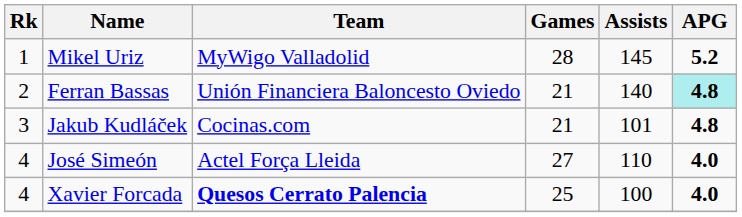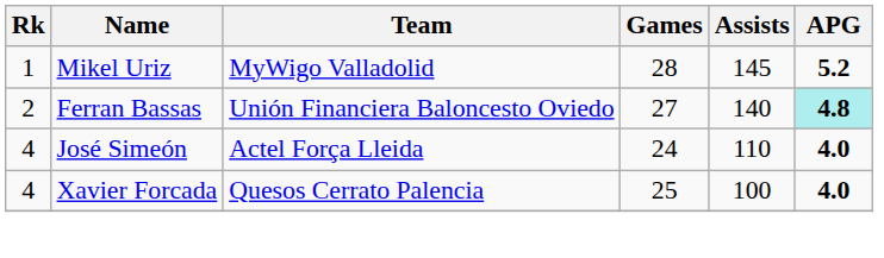 <table class="wikitable" style="text-align: center;">
 <tr>
 <th>Rk</th>
 <th>Name</th>
 <th>Team</th>
 <th>Games</th>
 <th>Assists</th>
 <th width=40>APG</th>
 </tr>
 <tr>
 <td>1</td>
 <td align="left"> <a href='#'>Mikel Uriz</a></td>
 <td align="left"><a href='#'>MyWigo Valladolid</a></td>
 <td>28</td>
 <td>145</td>
 <td><strong>5.2</strong></td>
 </tr>
 <tr>
 <td>2</td>
 <td align="left"> <a href='#'>Ferran Bassas</a></td>
 <td align="left"><a href='#'>Unión Financiera Baloncesto Oviedo</a></td>
-<td>21</td>
+<td>27</td>
 <td>140</td>
 <td style="background: paleturquoise;"><strong>4.8</strong></td>
-</tr>
-<tr>
-<td>3</td>
-<td align="left"> <a href='#'>Jakub Kudláček</a></td>
-<td align="left"><a href='#'>Cocinas.com</a></td>
-<td>21</td>
-<td>101</td>
-<td><strong>4.8</strong></td>
 </tr>
 <tr>
 <td>4</td>
 <td align="left"> <a href='#'>José Simeón</a></td>
 <td align="left"><a href='#'>Actel Força Lleida</a></td>
-<td>27</td>
+<td>24</td>
 <td>110</td>
 <td><strong>4.0</strong></td>
 </tr>
 <tr>
 <td>4</td>
 <td align="left"> <a href='#'>Xavier Forcada</a></td>
-<td align="left"><strong><a href='#'>Quesos Cerrato Palencia</a></strong></td>
+<td align="left"><a href='#'>Quesos Cerrato Palencia</a></td>
 <td>25</td>
 <td>100</td>
 <td><strong>4.0</strong></td>
 </tr>
 <tr>
 </tr>
 </table>
